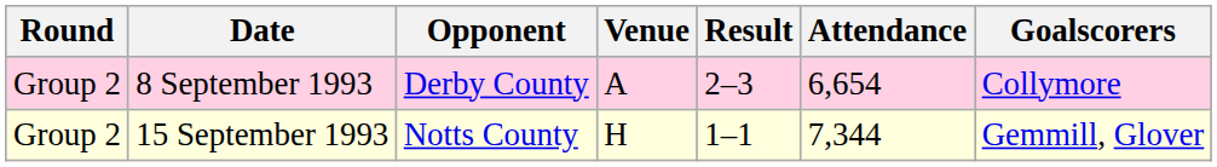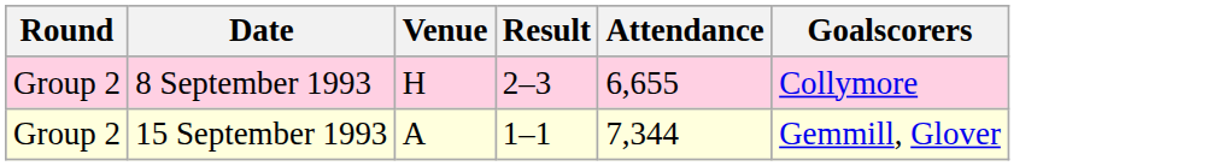 <table class="wikitable">
 <tr>
 <th>Round</th>
 <th>Date</th>
-<th>Opponent</th>
 <th>Venue</th>
 <th>Result</th>
 <th>Attendance</th>
 <th>Goalscorers</th>
 </tr>
 <tr style="background:#ffd0e3;">
 <td>Group 2</td>
 <td>8 September 1993</td>
-<td><a href='#'>Derby County</a></td>
-<td>A</td>
+<td>H</td>
 <td>2–3</td>
-<td>6,654</td>
+<td>6,655</td>
 <td><a href='#'>Collymore</a></td>
 </tr>
 <tr style="background:#ffffdd;">
 <td>Group 2</td>
 <td>15 September 1993</td>
-<td><a href='#'>Notts County</a></td>
-<td>H</td>
+<td>A</td>
 <td>1–1</td>
 <td>7,344</td>
 <td><a href='#'>Gemmill</a>, <a href='#'>Glover</a></td>
 </tr>
 </table>
